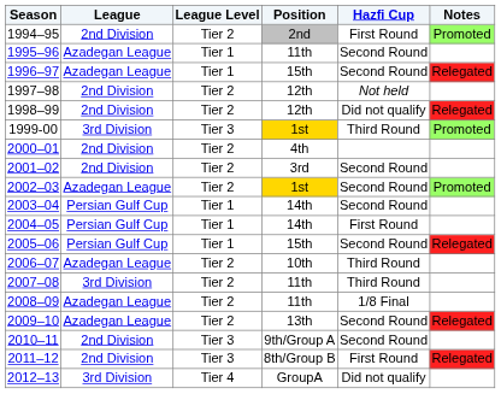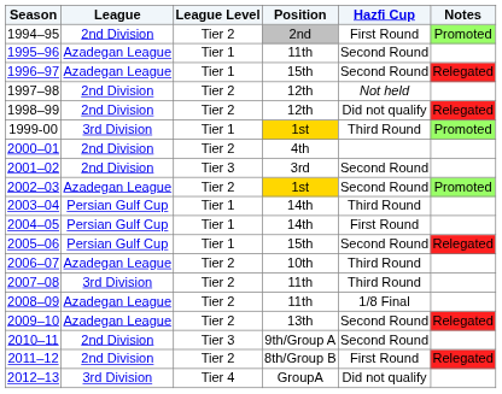 <table border="1" cellpadding="2" style="border-collapse:collapse; text-align:center; font-size:normal;">
 <tr style="background:#f0f6fa;">
 <th>Season</th>
 <th>League</th>
 <th>League Level</th>
 <th>Position</th>
 <th><a href='#'>Hazfi Cup</a></th>
 <th>Notes</th>
 </tr>
 <tr>
 <td>1994–95</td>
 <td><a href='#'>2nd Division</a></td>
 <td>Tier 2</td>
 <td bgcolor=silver>2nd</td>
 <td>First Round</td>
 <td bgcolor=99FF66>Promoted</td>
 </tr>
 <tr>
 <td><a href='#'>1995–96</a></td>
 <td><a href='#'>Azadegan League</a></td>
 <td>Tier 1</td>
 <td>11th</td>
 <td>Second Round</td>
 <td></td>
 </tr>
 <tr>
 <td><a href='#'>1996–97</a></td>
 <td><a href='#'>Azadegan League</a></td>
 <td>Tier 1</td>
 <td>15th</td>
 <td>Second Round</td>
 <td bgcolor=FF2020>Relegated</td>
 </tr>
 <tr>
 <td>1997–98</td>
 <td><a href='#'>2nd Division</a></td>
 <td>Tier 2</td>
 <td>12th</td>
 <td><em>Not held</em></td>
 <td></td>
 </tr>
 <tr>
 <td>1998–99</td>
 <td><a href='#'>2nd Division</a></td>
 <td>Tier 2</td>
 <td>12th</td>
 <td>Did not qualify</td>
 <td bgcolor=FF2020>Relegated</td>
 </tr>
 <tr>
 <td>1999-00</td>
 <td><a href='#'>3rd Division</a></td>
-<td>Tier 3</td>
+<td>Tier 1</td>
 <td bgcolor=gold>1st</td>
 <td>Third Round</td>
 <td bgcolor=99FF66>Promoted</td>
 </tr>
 <tr>
 <td><a href='#'>2000–01</a></td>
 <td><a href='#'>2nd Division</a></td>
 <td>Tier 2</td>
 <td>4th</td>
 <td></td>
 <td></td>
 </tr>
 <tr>
 <td><a href='#'>2001–02</a></td>
 <td><a href='#'>2nd Division</a></td>
-<td>Tier 2</td>
+<td>Tier 3</td>
 <td>3rd</td>
 <td>Second Round</td>
 <td></td>
 </tr>
 <tr>
 <td><a href='#'>2002–03</a></td>
 <td><a href='#'>Azadegan League</a></td>
 <td>Tier 2</td>
 <td bgcolor=gold>1st</td>
 <td>Second Round</td>
 <td bgcolor=99FF66>Promoted</td>
 </tr>
 <tr>
 <td><a href='#'>2003–04</a></td>
 <td><a href='#'>Persian Gulf Cup</a></td>
 <td>Tier 1</td>
 <td>14th</td>
-<td>Second Round</td>
+<td>Third Round</td>
 <td></td>
 </tr>
 <tr>
 <td><a href='#'>2004–05</a></td>
 <td><a href='#'>Persian Gulf Cup</a></td>
 <td>Tier 1</td>
 <td>14th</td>
 <td>First Round</td>
 <td></td>
 </tr>
 <tr>
 <td><a href='#'>2005–06</a></td>
 <td><a href='#'>Persian Gulf Cup</a></td>
 <td>Tier 1</td>
 <td>15th</td>
 <td>Second Round</td>
 <td bgcolor=FF2020>Relegated</td>
 </tr>
 <tr>
 <td><a href='#'>2006–07</a></td>
 <td><a href='#'>Azadegan League</a></td>
 <td>Tier 2</td>
 <td>10th</td>
 <td>Third Round</td>
 <td></td>
 </tr>
 <tr>
 <td><a href='#'>2007–08</a></td>
 <td><a href='#'>3rd Division</a></td>
 <td>Tier 2</td>
 <td>11th</td>
 <td>Third Round</td>
 <td></td>
 </tr>
 <tr>
 <td><a href='#'>2008–09</a></td>
 <td><a href='#'>Azadegan League</a></td>
 <td>Tier 2</td>
 <td>11th</td>
 <td>1/8 Final</td>
 <td></td>
 </tr>
 <tr>
 <td><a href='#'>2009–10</a></td>
 <td><a href='#'>Azadegan League</a></td>
 <td>Tier 2</td>
 <td>13th</td>
 <td>Second Round</td>
 <td bgcolor=FF2020>Relegated</td>
 </tr>
 <tr>
 <td><a href='#'>2010–11</a></td>
 <td><a href='#'>2nd Division</a></td>
 <td>Tier 3</td>
 <td>9th/Group A</td>
 <td>Second Round</td>
 <td></td>
 </tr>
 <tr>
 <td><a href='#'>2011–12</a></td>
 <td><a href='#'>2nd Division</a></td>
-<td>Tier 3</td>
+<td>Tier 2</td>
 <td>8th/Group B</td>
 <td>First Round</td>
 <td bgcolor=FF2020>Relegated</td>
 </tr>
 <tr>
 <td><a href='#'>2012–13</a></td>
 <td><a href='#'>3rd Division</a></td>
 <td>Tier 4</td>
 <td>GroupA</td>
 <td>Did not qualify</td>
 <td></td>
 </tr>
 </table>
